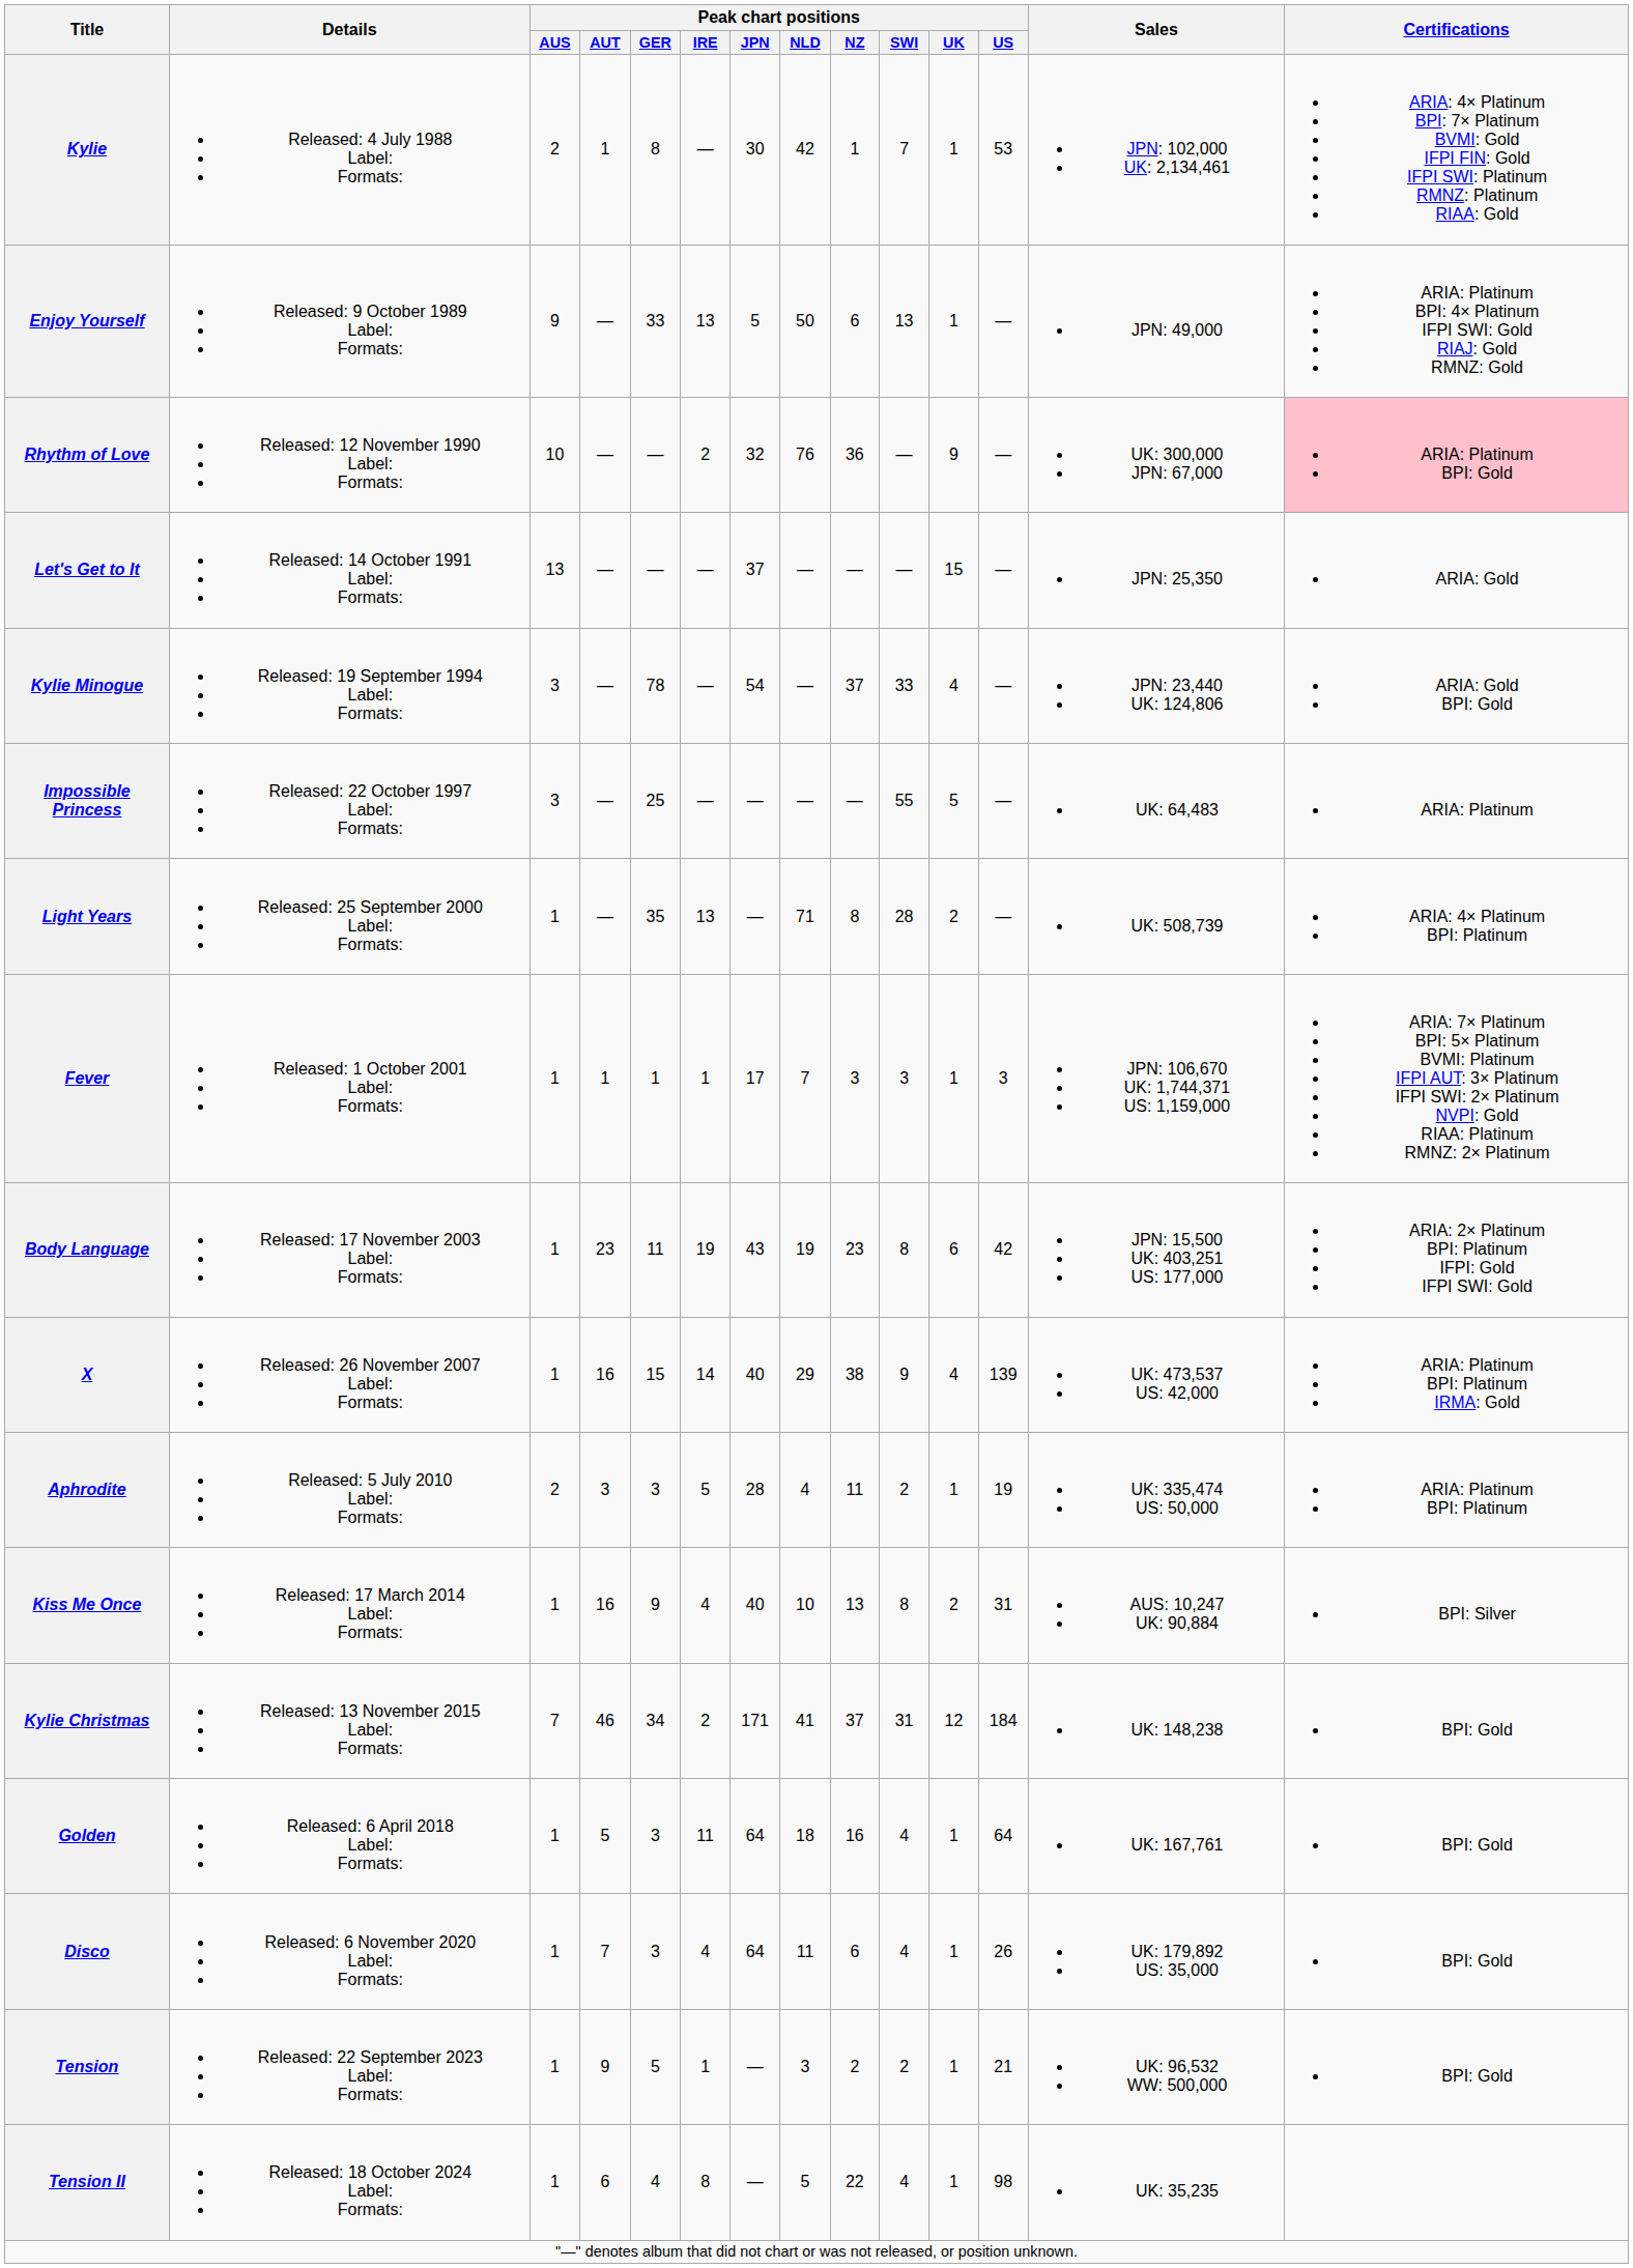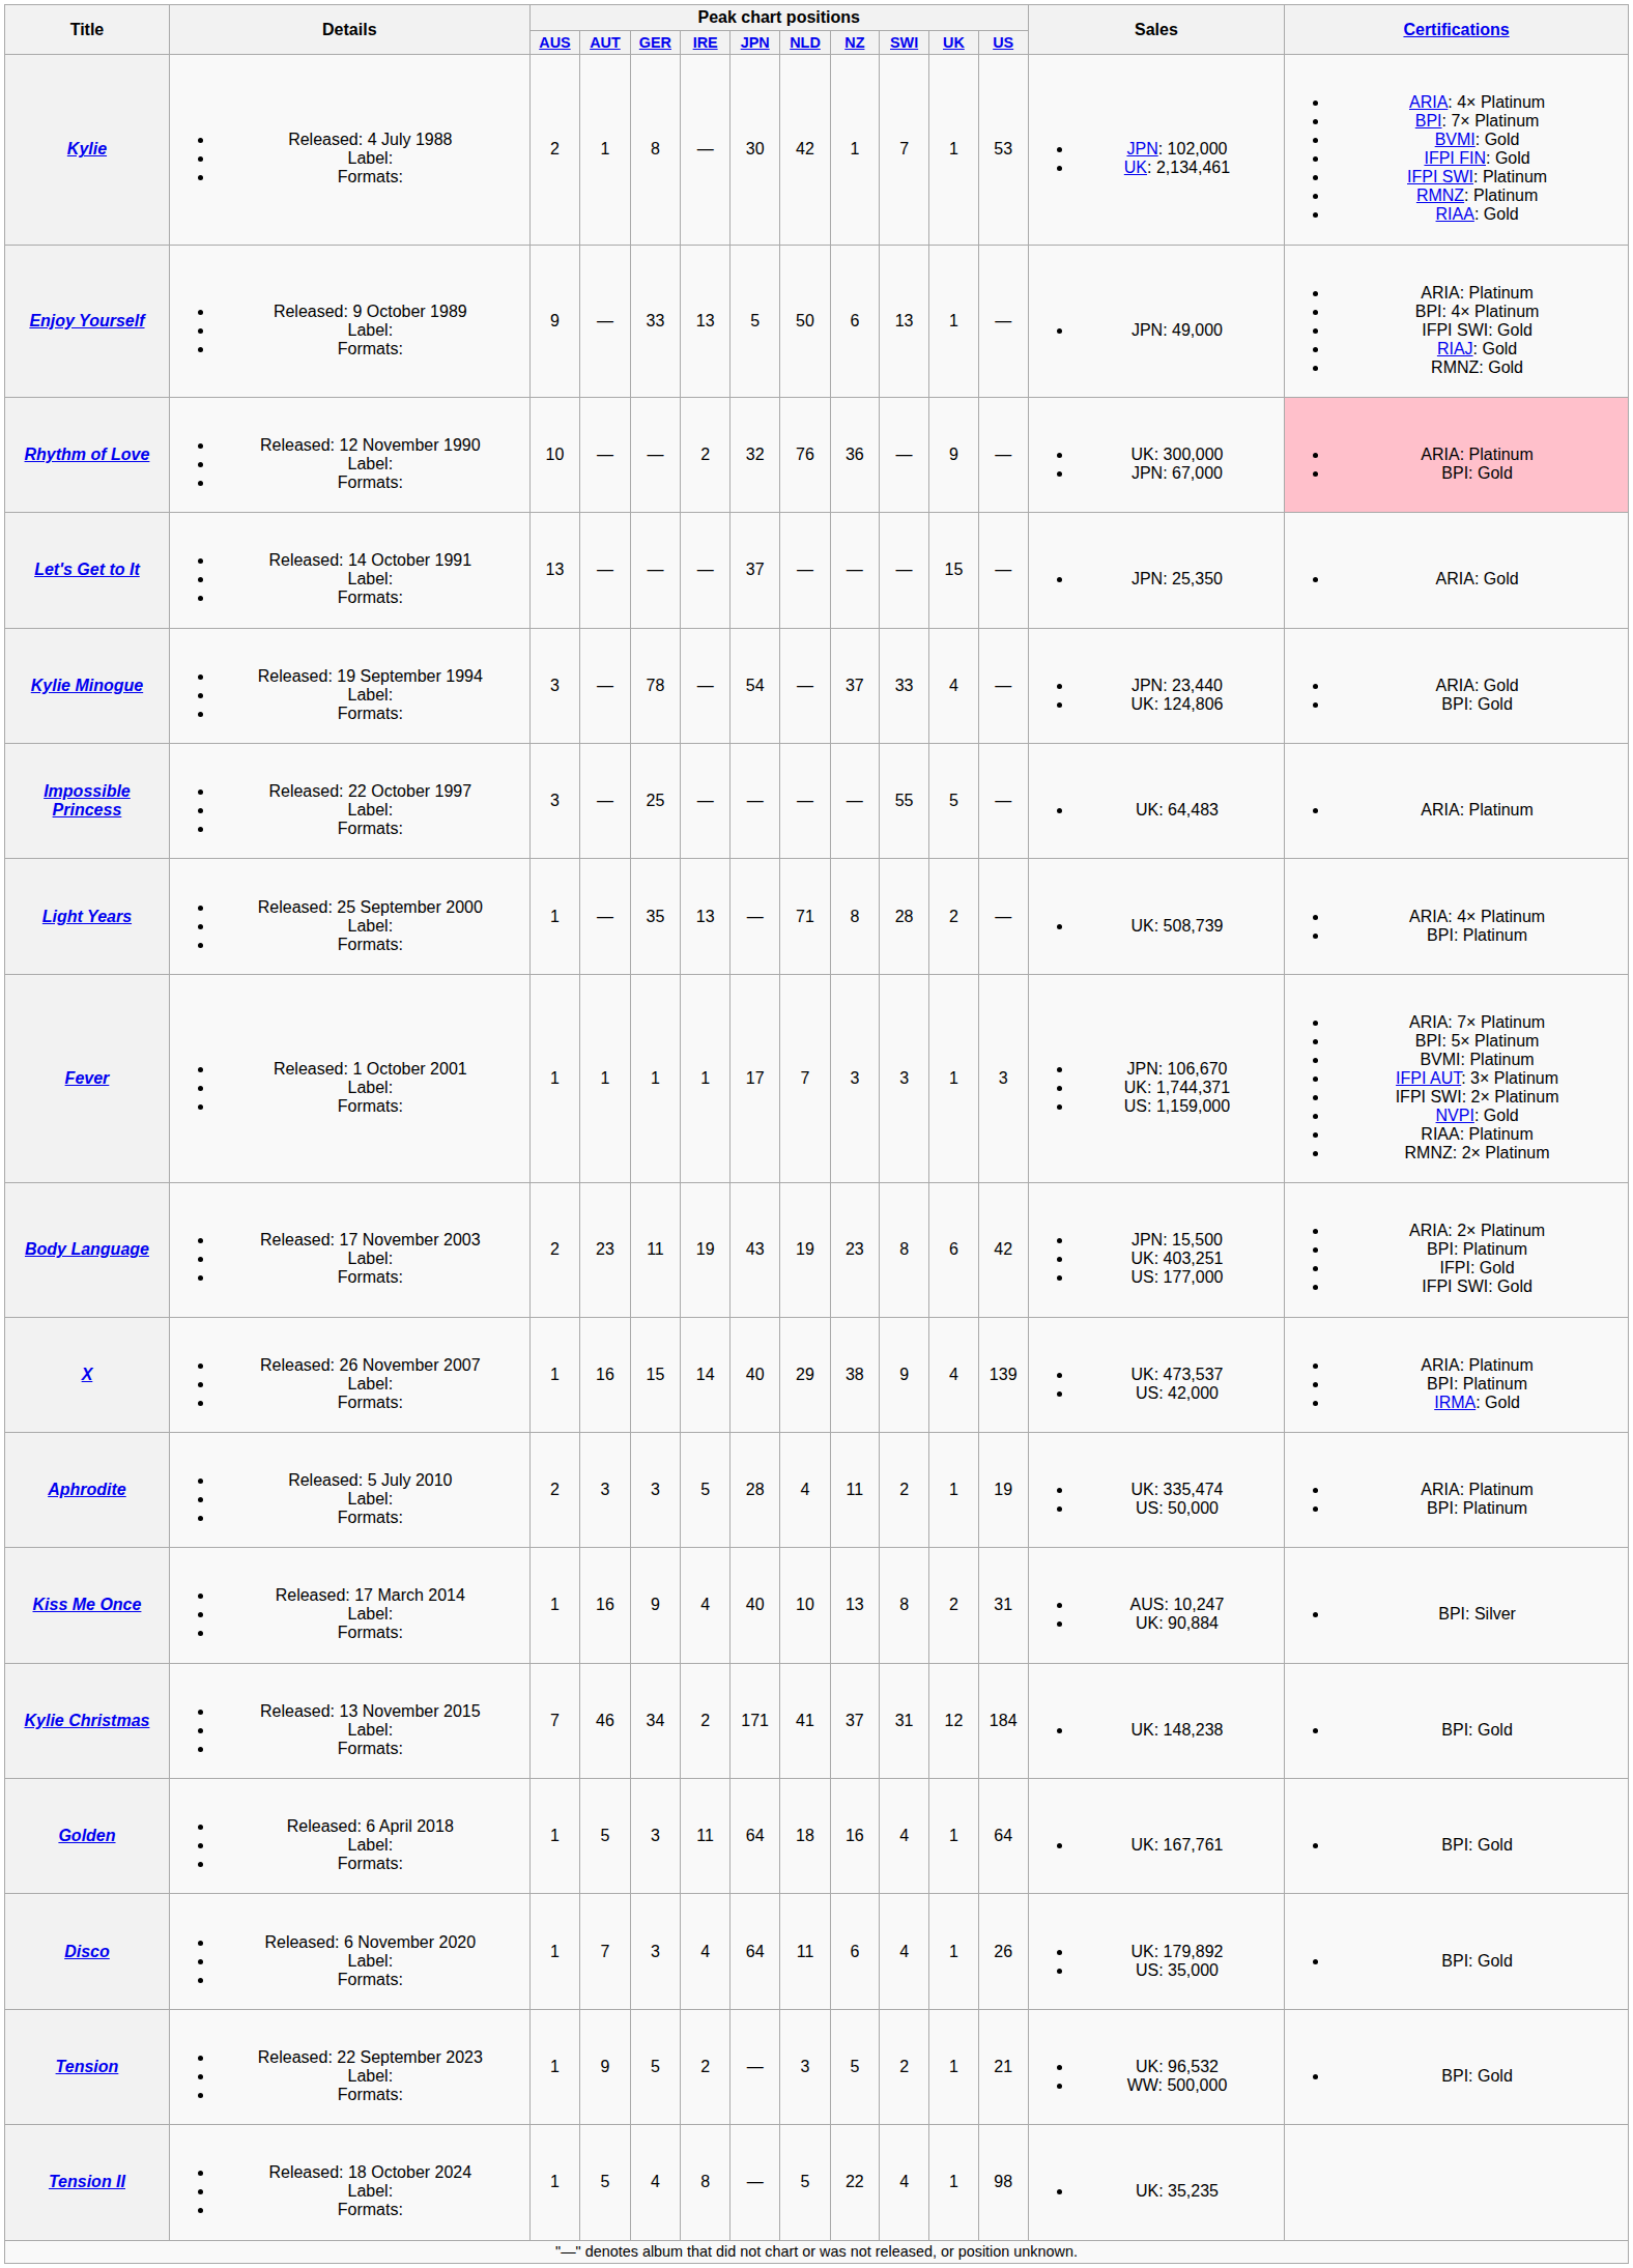 <table class="wikitable plainrowheaders" style="text-align:center;">
 <tr>
 <th scope="col" rowspan=2 style="width:10em;">Title</th>
 <th scope="col" rowspan=2 style="width:23em;">Details</th>
 <th scope="col" colspan=10>Peak chart positions</th>
 <th scope="col" rowspan=2 style="width:16em;">Sales</th>
 <th scope="col" rowspan=2 style="width:22em;"><a href='#'>Certifications</a></th>
 </tr>
 <tr>
 <th scope="col" style="width:3em;font-size:90%;"><a href='#'>AUS</a><br></th>
 <th scope="col" style="width:3em;font-size:90%;"><a href='#'>AUT</a><br></th>
 <th scope="col" style="width:3em;font-size:90%;"><a href='#'>GER</a><br></th>
 <th scope="col" style="width:3em;font-size:90%;"><a href='#'>IRE</a><br></th>
 <th scope="col" style="width:3em;font-size:90%;"><a href='#'>JPN</a><br></th>
 <th scope="col" style="width:3em;font-size:90%;"><a href='#'>NLD</a><br></th>
 <th scope="col" style="width:3em;font-size:90%;"><a href='#'>NZ</a><br></th>
 <th scope="col" style="width:3em;font-size:90%;"><a href='#'>SWI</a><br></th>
 <th scope="col" style="width:3em;font-size:90%;"><a href='#'>UK</a><br></th>
 <th scope="col" style="width:3em;font-size:90%;"><a href='#'>US</a><br></th>
 </tr>
 <tr>
 <th scope=row><em><a href='#'>Kylie</a></em></th>
 <td><br><ul><li>Released: 4 July 1988</li><li>Label: </li><li>Formats: </li></ul></td>
 <td>2</td>
 <td>1</td>
 <td>8</td>
 <td>—</td>
 <td>30</td>
 <td>42</td>
 <td>1</td>
 <td>7</td>
 <td>1</td>
 <td>53</td>
 <td><br><ul><li><a href='#'>JPN</a>: 102,000</li><li><a href='#'>UK</a>: 2,134,461</li></ul></td>
 <td><br><ul><li><a href='#'>ARIA</a>: 4× Platinum</li><li><a href='#'>BPI</a>: 7× Platinum</li><li><a href='#'>BVMI</a>: Gold</li><li><a href='#'>IFPI FIN</a>: Gold</li><li><a href='#'>IFPI SWI</a>: Platinum</li><li><a href='#'>RMNZ</a>: Platinum</li><li><a href='#'>RIAA</a>: Gold</li></ul></td>
 </tr>
 <tr>
 <th scope=row><em><a href='#'>Enjoy Yourself</a></em></th>
 <td><br><ul><li>Released: 9 October 1989</li><li>Label: </li><li>Formats: </li></ul></td>
 <td>9</td>
 <td>—</td>
 <td>33</td>
 <td>13</td>
 <td>5</td>
 <td>50</td>
 <td>6</td>
 <td>13</td>
 <td>1</td>
 <td>—</td>
 <td><br><ul><li>JPN: 49,000</li></ul></td>
 <td><br><ul><li>ARIA: Platinum</li><li>BPI: 4× Platinum</li><li>IFPI SWI: Gold</li><li><a href='#'>RIAJ</a>: Gold</li><li>RMNZ: Gold</li></ul></td>
 </tr>
 <tr>
 <th scope=row><em><a href='#'>Rhythm of Love</a></em></th>
 <td><br><ul><li>Released: 12 November 1990</li><li>Label: </li><li>Formats: </li></ul></td>
 <td>10</td>
 <td>—</td>
 <td>—</td>
 <td>2</td>
 <td>32</td>
 <td>76</td>
 <td>36</td>
 <td>—</td>
 <td>9</td>
 <td>—</td>
 <td><br><ul><li>UK: 300,000</li><li>JPN: 67,000</li></ul></td>
 <td style="background: pink;"><br><ul><li>ARIA: Platinum</li><li>BPI: Gold</li></ul></td>
 </tr>
 <tr>
 <th scope=row><em><a href='#'>Let's Get to It</a></em></th>
 <td><br><ul><li>Released: 14 October 1991</li><li>Label: </li><li>Formats: </li></ul></td>
 <td>13</td>
 <td>—</td>
 <td>—</td>
 <td>—</td>
 <td>37</td>
 <td>—</td>
 <td>—</td>
 <td>—</td>
 <td>15</td>
 <td>—</td>
 <td><br><ul><li>JPN: 25,350</li></ul></td>
 <td><br><ul><li>ARIA: Gold</li></ul></td>
 </tr>
 <tr>
 <th scope=row><em><a href='#'>Kylie Minogue</a></em></th>
 <td><br><ul><li>Released: 19 September 1994</li><li>Label: </li><li>Formats: </li></ul></td>
 <td>3</td>
 <td>—</td>
 <td>78</td>
 <td>—</td>
 <td>54</td>
 <td>—</td>
 <td>37</td>
 <td>33</td>
 <td>4</td>
 <td>—</td>
 <td><br><ul><li>JPN: 23,440</li><li>UK: 124,806</li></ul></td>
 <td><br><ul><li>ARIA: Gold</li><li>BPI: Gold</li></ul></td>
 </tr>
 <tr>
 <th scope=row><em><a href='#'>Impossible Princess</a></em></th>
 <td><br><ul><li>Released: 22 October 1997</li><li>Label: </li><li>Formats: </li></ul></td>
 <td>3</td>
 <td>—</td>
 <td>25</td>
 <td>—</td>
 <td>—</td>
 <td>—</td>
 <td>—</td>
 <td>55</td>
 <td>5</td>
 <td>—</td>
 <td><br><ul><li>UK: 64,483</li></ul></td>
 <td><br><ul><li>ARIA: Platinum</li></ul></td>
 </tr>
 <tr>
 <th scope=row><em><a href='#'>Light Years</a></em></th>
 <td><br><ul><li>Released: 25 September 2000</li><li>Label: </li><li>Formats: </li></ul></td>
 <td>1</td>
 <td>—</td>
 <td>35</td>
 <td>13</td>
 <td>—</td>
 <td>71</td>
 <td>8</td>
 <td>28</td>
 <td>2</td>
 <td>—</td>
 <td><br><ul><li>UK: 508,739</li></ul></td>
 <td><br><ul><li>ARIA: 4× Platinum</li><li>BPI: Platinum</li></ul></td>
 </tr>
 <tr>
 <th scope=row><em><a href='#'>Fever</a></em></th>
 <td><br><ul><li>Released: 1 October 2001</li><li>Label: </li><li>Formats: </li></ul></td>
 <td>1</td>
 <td>1</td>
 <td>1</td>
 <td>1</td>
 <td>17</td>
 <td>7</td>
 <td>3</td>
 <td>3</td>
 <td>1</td>
 <td>3</td>
 <td><br><ul><li>JPN: 106,670</li><li>UK: 1,744,371</li><li>US: 1,159,000</li></ul></td>
 <td><br><ul><li>ARIA: 7× Platinum</li><li>BPI: 5× Platinum</li><li>BVMI: Platinum</li><li><a href='#'>IFPI AUT</a>: 3× Platinum</li><li>IFPI SWI: 2× Platinum</li><li><a href='#'>NVPI</a>: Gold</li><li>RIAA: Platinum</li><li>RMNZ: 2× Platinum</li></ul></td>
 </tr>
 <tr>
 <th scope=row><em><a href='#'>Body Language</a></em></th>
 <td><br><ul><li>Released: 17 November 2003</li><li>Label: </li><li>Formats: </li></ul></td>
-<td>1</td>
+<td>2</td>
 <td>23</td>
 <td>11</td>
 <td>19</td>
 <td>43</td>
 <td>19</td>
 <td>23</td>
 <td>8</td>
 <td>6</td>
 <td>42</td>
 <td><br><ul><li>JPN: 15,500</li><li>UK: 403,251</li><li>US: 177,000</li></ul></td>
 <td><br><ul><li>ARIA: 2× Platinum</li><li>BPI: Platinum</li><li>IFPI: Gold</li><li>IFPI SWI: Gold</li></ul></td>
 </tr>
 <tr>
 <th scope=row><em><a href='#'>X</a></em></th>
 <td><br><ul><li>Released: 26 November 2007</li><li>Label: </li><li>Formats: </li></ul></td>
 <td>1</td>
 <td>16</td>
 <td>15</td>
 <td>14</td>
 <td>40</td>
 <td>29</td>
 <td>38</td>
 <td>9</td>
 <td>4</td>
 <td>139</td>
 <td><br><ul><li>UK: 473,537</li><li>US: 42,000</li></ul></td>
 <td><br><ul><li>ARIA: Platinum</li><li>BPI: Platinum</li><li><a href='#'>IRMA</a>: Gold</li></ul></td>
 </tr>
 <tr>
 <th scope=row><em><a href='#'>Aphrodite</a></em></th>
 <td><br><ul><li>Released: 5 July 2010</li><li>Label: </li><li>Formats: </li></ul></td>
 <td>2</td>
 <td>3</td>
 <td>3</td>
 <td>5</td>
 <td>28</td>
 <td>4</td>
 <td>11</td>
 <td>2</td>
 <td>1</td>
 <td>19</td>
 <td><br><ul><li>UK: 335,474</li><li>US: 50,000</li></ul></td>
 <td><br><ul><li>ARIA: Platinum</li><li>BPI: Platinum</li></ul></td>
 </tr>
 <tr>
 <th scope=row><em><a href='#'>Kiss Me Once</a></em></th>
 <td><br><ul><li>Released: 17 March 2014</li><li>Label: </li><li>Formats: </li></ul></td>
 <td>1</td>
 <td>16</td>
 <td>9</td>
 <td>4</td>
 <td>40</td>
 <td>10</td>
 <td>13</td>
 <td>8</td>
 <td>2</td>
 <td>31</td>
 <td><br><ul><li>AUS: 10,247</li><li>UK: 90,884</li></ul></td>
 <td><br><ul><li>BPI: Silver</li></ul></td>
 </tr>
 <tr>
 <th scope=row><em><a href='#'>Kylie Christmas</a></em></th>
 <td><br><ul><li>Released: 13 November 2015</li><li>Label: </li><li>Formats: </li></ul></td>
 <td>7</td>
 <td>46</td>
 <td>34</td>
 <td>2</td>
 <td>171</td>
 <td>41</td>
 <td>37</td>
 <td>31</td>
 <td>12</td>
 <td>184</td>
 <td><br><ul><li>UK: 148,238</li></ul></td>
 <td><br><ul><li>BPI: Gold</li></ul></td>
 </tr>
 <tr>
 <th scope=row><em><a href='#'>Golden</a></em></th>
 <td><br><ul><li>Released: 6 April 2018</li><li>Label: </li><li>Formats: </li></ul></td>
 <td>1</td>
 <td>5</td>
 <td>3</td>
 <td>11</td>
 <td>64</td>
 <td>18</td>
 <td>16</td>
 <td>4</td>
 <td>1</td>
 <td>64</td>
 <td><br><ul><li>UK: 167,761</li></ul></td>
 <td><br><ul><li>BPI: Gold</li></ul></td>
 </tr>
 <tr>
 <th scope=row><em><a href='#'>Disco</a></em></th>
 <td><br><ul><li>Released: 6 November 2020</li><li>Label: </li><li>Formats: </li></ul></td>
 <td>1</td>
 <td>7</td>
 <td>3</td>
 <td>4</td>
 <td>64</td>
 <td>11</td>
 <td>6</td>
 <td>4</td>
 <td>1</td>
 <td>26</td>
 <td><br><ul><li>UK: 179,892</li><li>US: 35,000</li></ul></td>
 <td><br><ul><li>BPI: Gold</li></ul></td>
 </tr>
 <tr>
 <th scope=row><em><a href='#'>Tension</a></em></th>
 <td><br><ul><li>Released: 22 September 2023</li><li>Label: </li><li>Formats: </li></ul></td>
 <td>1</td>
 <td>9</td>
 <td>5</td>
-<td>1</td>
+<td>2</td>
 <td>—</td>
 <td>3</td>
-<td>2</td>
+<td>5</td>
 <td>2</td>
 <td>1</td>
 <td>21</td>
 <td><br><ul><li>UK: 96,532</li><li>WW: 500,000</li></ul></td>
 <td><br><ul><li>BPI: Gold</li></ul></td>
 </tr>
 <tr>
 <th scope=row><em><a href='#'>Tension II</a></em></th>
 <td><br><ul><li>Released: 18 October 2024</li><li>Label: </li><li>Formats: </li></ul></td>
 <td>1</td>
-<td>6</td>
+<td>5</td>
 <td>4</td>
 <td>8</td>
 <td>—</td>
 <td>5</td>
 <td>22</td>
 <td>4</td>
 <td>1</td>
 <td>98</td>
 <td><br><ul><li>UK: 35,235</li></ul></td>
 <td></td>
 </tr>
 <tr>
 <td colspan=16 style="font-size:90%">"—" denotes album that did not chart or was not released, or position unknown.</td>
 </tr>
 </table>
